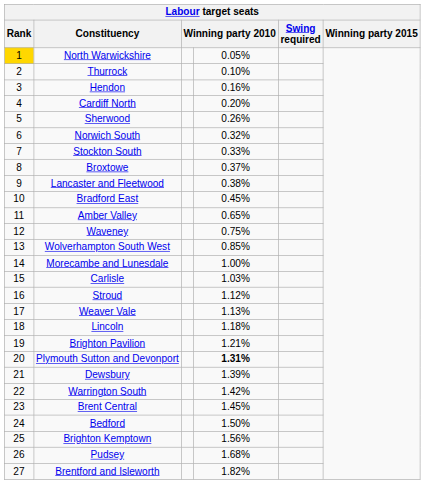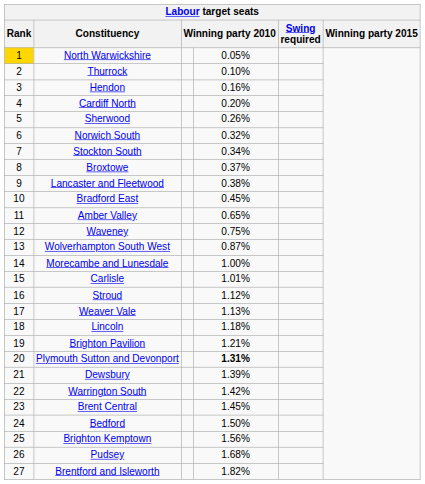 <table class="wikitable plainrowheaders sortable" style="text-align:center">
 <tr>
 <th colspan=7><a href='#'>Labour</a> target seats</th>
 </tr>
 <tr>
 <th>Rank</th>
 <th>Constituency</th>
 <th colspan=2>Winning party 2010</th>
 <th><a href='#'>Swing</a><br>required</th>
 <th colspan=2>Winning party 2015</th>
 </tr>
 <tr>
 <td style="background: gold;">1</td>
 <td><a href='#'>North Warwickshire</a></td>
 <td></td>
 <td>0.05%</td>
 <td></td>
 </tr>
 <tr>
 <td>2</td>
 <td><a href='#'>Thurrock</a></td>
 <td></td>
 <td>0.10%</td>
 <td></td>
 </tr>
 <tr>
 <td>3</td>
 <td><a href='#'>Hendon</a></td>
 <td></td>
 <td>0.16%</td>
 <td></td>
 </tr>
 <tr>
 <td>4</td>
 <td><a href='#'>Cardiff North</a></td>
 <td></td>
 <td>0.20%</td>
 <td></td>
 </tr>
 <tr>
 <td>5</td>
 <td><a href='#'>Sherwood</a></td>
 <td></td>
 <td>0.26%</td>
 <td></td>
 </tr>
 <tr>
 <td>6</td>
 <td><a href='#'>Norwich South</a></td>
 <td></td>
 <td>0.32%</td>
 <td></td>
 </tr>
 <tr>
 <td>7</td>
 <td><a href='#'>Stockton South</a></td>
 <td></td>
-<td>0.33%</td>
+<td>0.34%</td>
 <td></td>
 </tr>
 <tr>
 <td>8</td>
 <td><a href='#'>Broxtowe</a></td>
 <td></td>
 <td>0.37%</td>
 <td></td>
 </tr>
 <tr>
 <td>9</td>
 <td><a href='#'>Lancaster and Fleetwood</a></td>
 <td></td>
 <td>0.38%</td>
 <td></td>
 </tr>
 <tr>
 <td>10</td>
 <td><a href='#'>Bradford East</a></td>
 <td></td>
 <td>0.45%</td>
 <td></td>
 </tr>
 <tr>
 <td>11</td>
 <td><a href='#'>Amber Valley</a></td>
 <td></td>
 <td>0.65%</td>
 <td></td>
 </tr>
 <tr>
 <td>12</td>
 <td><a href='#'>Waveney</a></td>
 <td></td>
 <td>0.75%</td>
 <td></td>
 </tr>
 <tr>
 <td>13</td>
 <td><a href='#'>Wolverhampton South West</a></td>
 <td></td>
-<td>0.85%</td>
+<td>0.87%</td>
 <td></td>
 </tr>
 <tr>
 <td>14</td>
 <td><a href='#'>Morecambe and Lunesdale</a></td>
 <td></td>
 <td>1.00%</td>
 <td></td>
 </tr>
 <tr>
 <td>15</td>
 <td><a href='#'>Carlisle</a></td>
 <td></td>
-<td>1.03%</td>
+<td>1.01%</td>
 <td></td>
 </tr>
 <tr>
 <td>16</td>
 <td><a href='#'>Stroud</a></td>
 <td></td>
 <td>1.12%</td>
 <td></td>
 </tr>
 <tr>
 <td>17</td>
 <td><a href='#'>Weaver Vale</a></td>
 <td></td>
 <td>1.13%</td>
 <td></td>
 </tr>
 <tr>
 <td>18</td>
 <td><a href='#'>Lincoln</a></td>
 <td></td>
 <td>1.18%</td>
 <td></td>
 </tr>
 <tr>
 <td>19</td>
 <td><a href='#'>Brighton Pavilion</a></td>
 <td></td>
 <td>1.21%</td>
 <td></td>
 </tr>
 <tr>
 <td>20</td>
 <td><a href='#'>Plymouth Sutton and Devonport</a></td>
 <td></td>
 <td><strong>1.31%</strong></td>
 <td></td>
 </tr>
 <tr>
 <td>21</td>
 <td><a href='#'>Dewsbury</a></td>
 <td></td>
 <td>1.39%</td>
 <td></td>
 </tr>
 <tr>
 <td>22</td>
 <td><a href='#'>Warrington South</a></td>
 <td></td>
 <td>1.42%</td>
 <td></td>
 </tr>
 <tr>
 <td>23</td>
 <td><a href='#'>Brent Central</a></td>
 <td></td>
 <td>1.45%</td>
 <td></td>
 </tr>
 <tr>
 <td>24</td>
 <td><a href='#'>Bedford</a></td>
 <td></td>
 <td>1.50%</td>
 <td></td>
 </tr>
 <tr>
 <td>25</td>
 <td><a href='#'>Brighton Kemptown</a></td>
 <td></td>
 <td>1.56%</td>
 <td></td>
 </tr>
 <tr>
 <td>26</td>
 <td><a href='#'>Pudsey</a></td>
 <td></td>
 <td>1.68%</td>
 <td></td>
 </tr>
 <tr>
 <td>27</td>
 <td><a href='#'>Brentford and Isleworth</a></td>
 <td></td>
 <td>1.82%</td>
 <td></td>
 </tr>
 </table>
